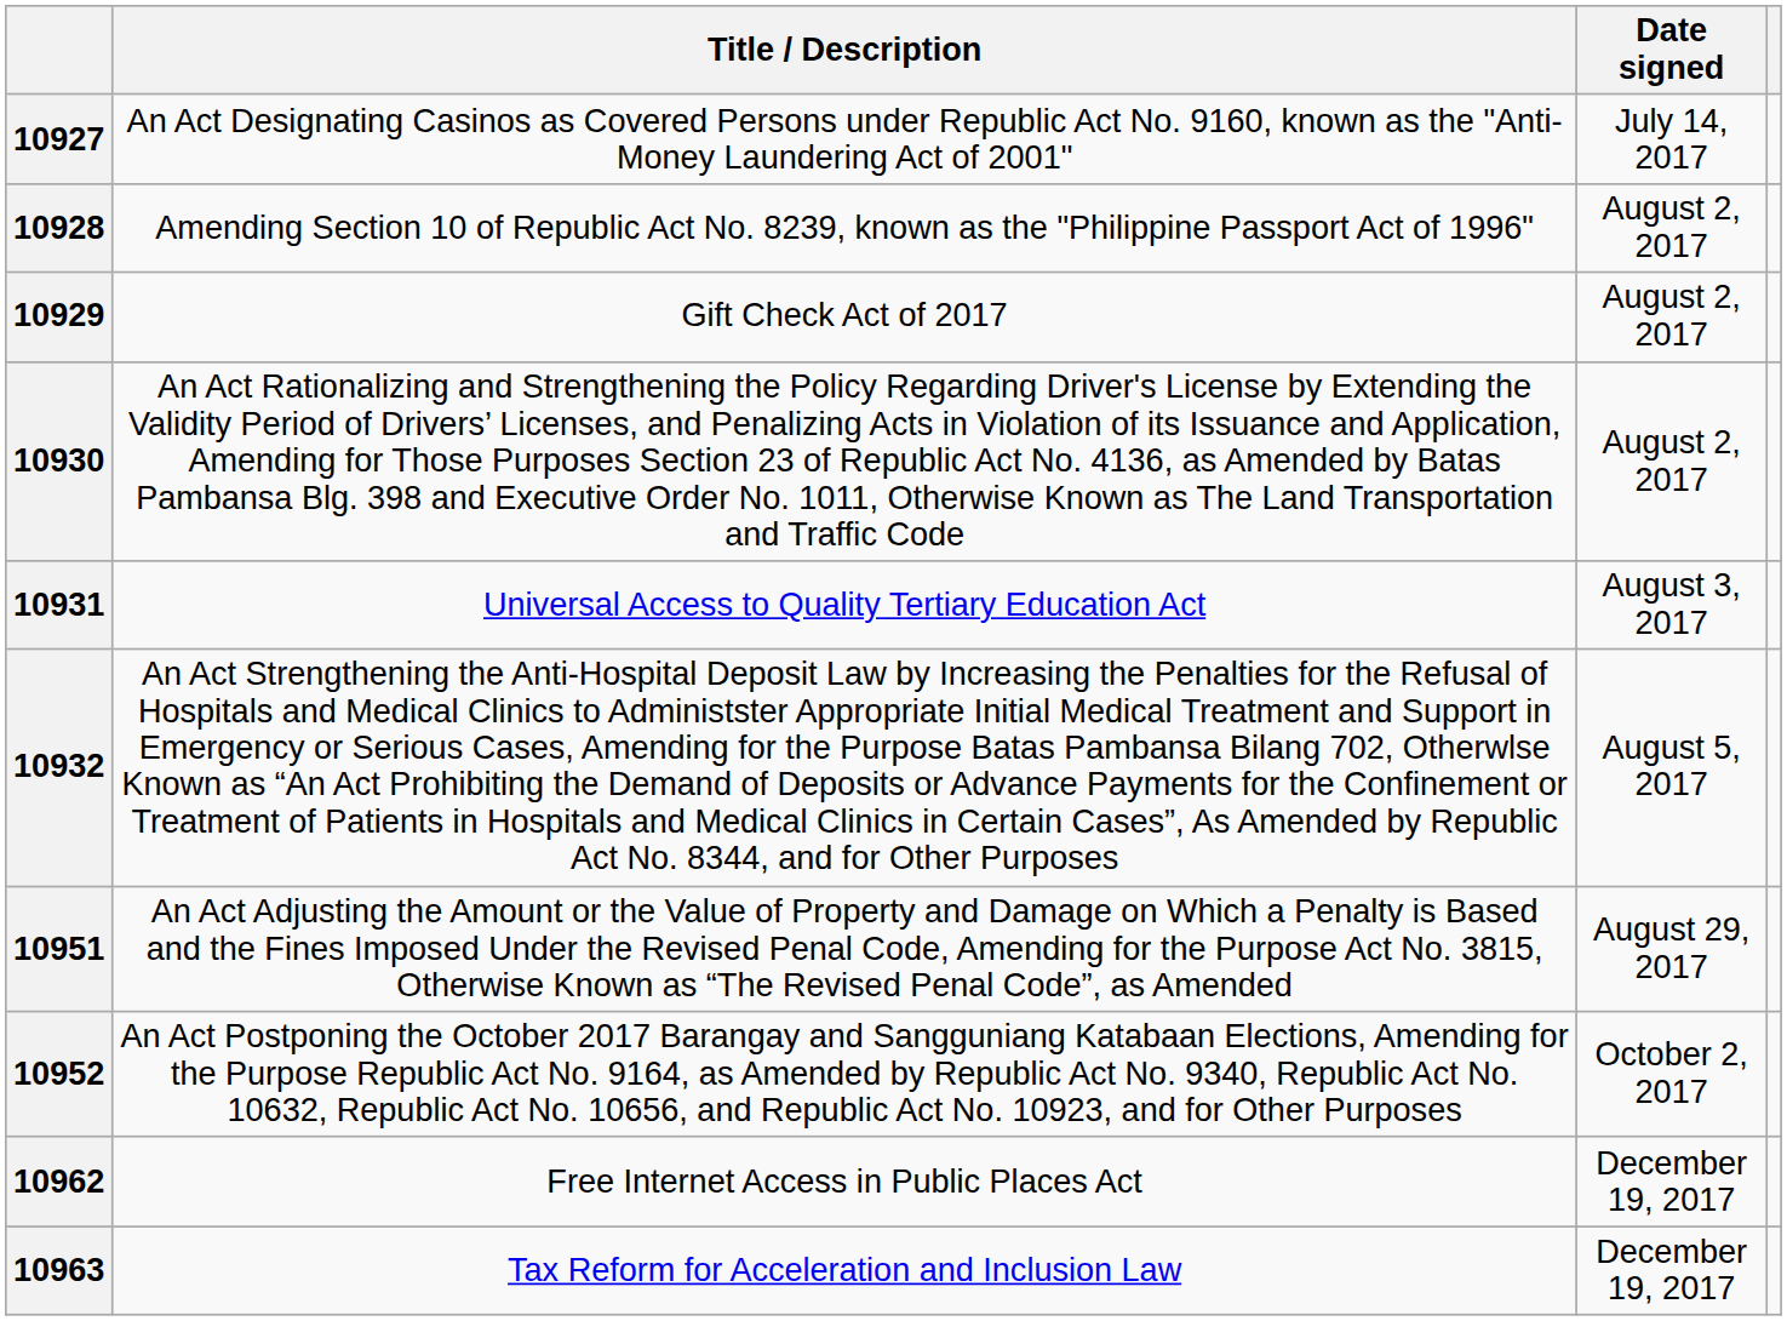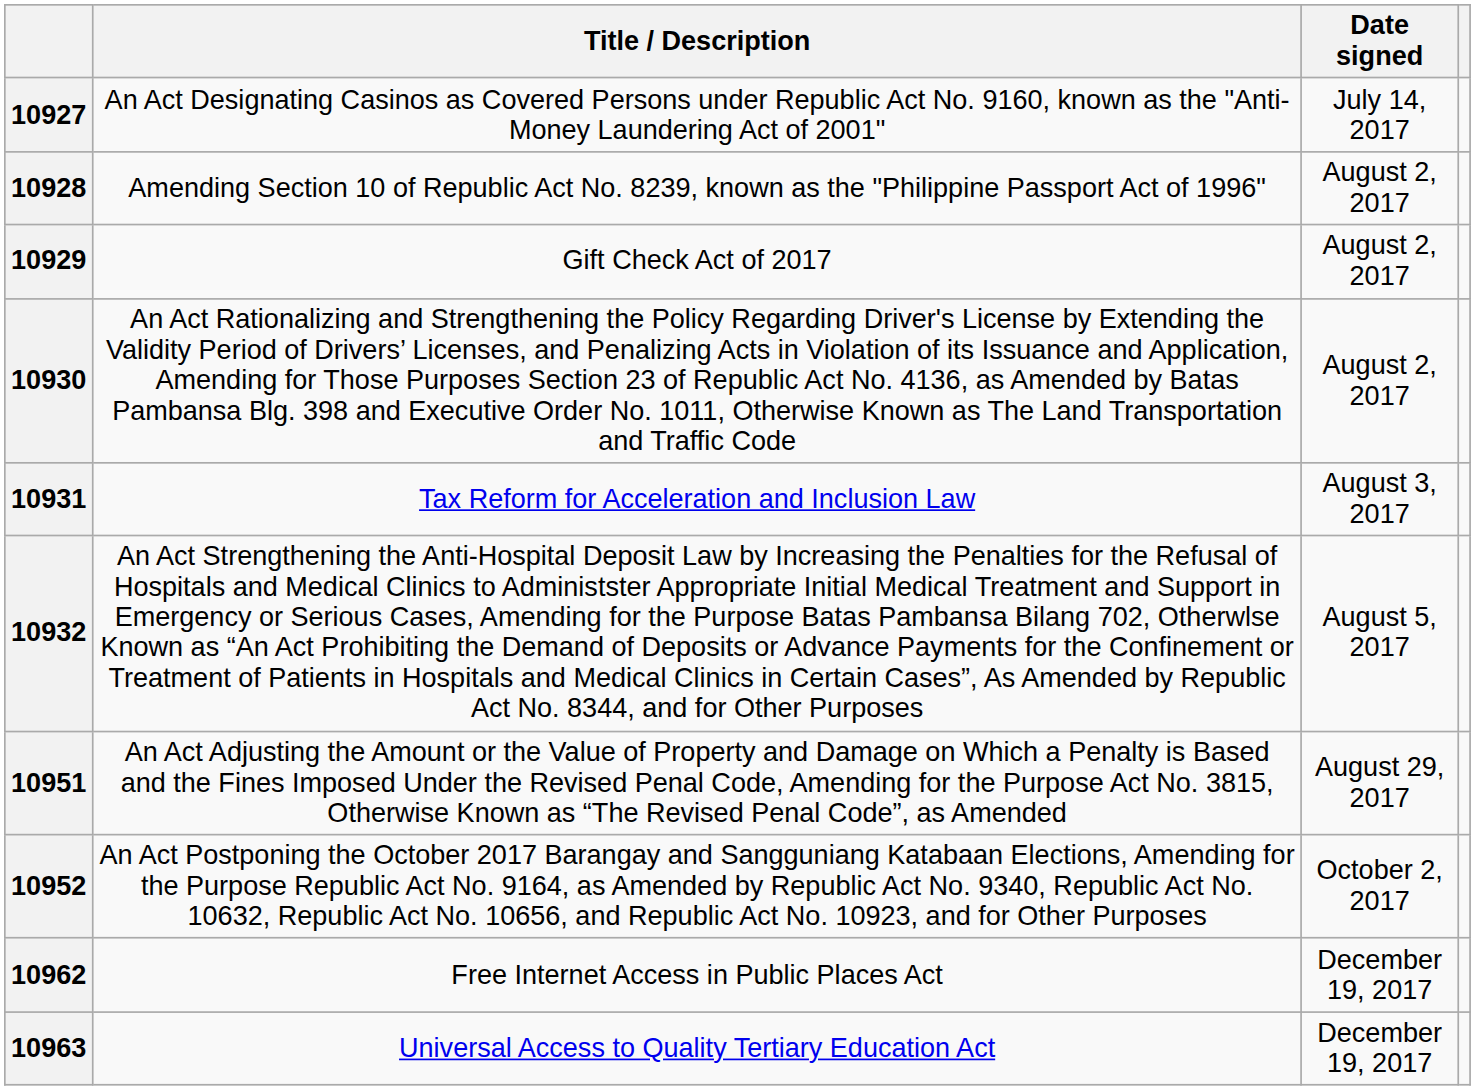 <table class="wikitable sortable" style="text-align:center;">
 <tr>
 <th scope="col"></th>
 <th scope="col">Title / Description</th>
 <th scope="col">Date signed</th>
 <th scope="col" class="unsortable"></th>
 </tr>
 <tr>
 <th scope="row">10927</th>
 <td>An Act Designating Casinos as Covered Persons under Republic Act No. 9160, known as the "Anti-Money Laundering Act of 2001"</td>
 <td>July 14, 2017</td>
 <td></td>
 </tr>
 <tr>
 <th scope="row">10928</th>
 <td>Amending Section 10 of Republic Act No. 8239, known as the "Philippine Passport Act of 1996"</td>
 <td>August 2, 2017</td>
 <td></td>
 </tr>
 <tr>
 <th scope="row">10929</th>
 <td>Gift Check Act of 2017</td>
 <td>August 2, 2017</td>
 <td></td>
 </tr>
 <tr>
 <th scope="row">10930</th>
 <td>An Act Rationalizing and Strengthening the Policy Regarding Driver's License by Extending the Validity Period of Drivers’ Licenses, and Penalizing Acts in Violation of its Issuance and Application, Amending for Those Purposes Section 23 of Republic Act No. 4136, as Amended by Batas Pambansa Blg. 398 and Executive Order No. 1011, Otherwise Known as The Land Transportation and Traffic Code</td>
 <td>August 2, 2017</td>
 <td></td>
 </tr>
 <tr>
 <th scope="row">10931</th>
-<td><a href='#'>Universal Access to Quality Tertiary Education Act</a></td>
+<td><a href='#'>Tax Reform for Acceleration and Inclusion Law</a></td>
 <td>August 3, 2017</td>
 <td></td>
 </tr>
 <tr>
 <th scope="row">10932</th>
 <td>An Act Strengthening the Anti-Hospital Deposit Law by Increasing the Penalties for the Refusal of Hospitals and Medical Clinics to Administster Appropriate Initial Medical Treatment and Support in Emergency or Serious Cases, Amending for the Purpose Batas Pambansa Bilang 702, Otherwlse Known as “An Act Prohibiting the Demand of Deposits or Advance Payments for the Confinement or Treatment of Patients in Hospitals and Medical Clinics in Certain Cases”, As Amended by Republic Act No. 8344, and for Other Purposes</td>
 <td>August 5, 2017</td>
 <td></td>
 </tr>
 <tr>
 <th scope="row">10951</th>
 <td>An Act Adjusting the Amount or the Value of Property and Damage on Which a Penalty is Based and the Fines Imposed Under the Revised Penal Code, Amending for the Purpose Act No. 3815, Otherwise Known as “The Revised Penal Code”, as Amended</td>
 <td>August 29, 2017</td>
 <td></td>
 </tr>
 <tr>
 <th scope="row">10952</th>
 <td>An Act Postponing the October 2017 Barangay and Sangguniang Katabaan Elections, Amending for the Purpose Republic Act No. 9164, as Amended by Republic Act No. 9340, Republic Act No. 10632, Republic Act No. 10656, and Republic Act No. 10923, and for Other Purposes</td>
 <td>October 2, 2017</td>
 <td></td>
 </tr>
 <tr>
 <th scope="row">10962</th>
 <td>Free Internet Access in Public Places Act</td>
 <td>December 19, 2017</td>
 <td></td>
 </tr>
 <tr>
 <th scope="row">10963</th>
-<td><a href='#'>Tax Reform for Acceleration and Inclusion Law</a></td>
+<td><a href='#'>Universal Access to Quality Tertiary Education Act</a></td>
 <td>December 19, 2017</td>
 <td></td>
 </tr>
 </table>
